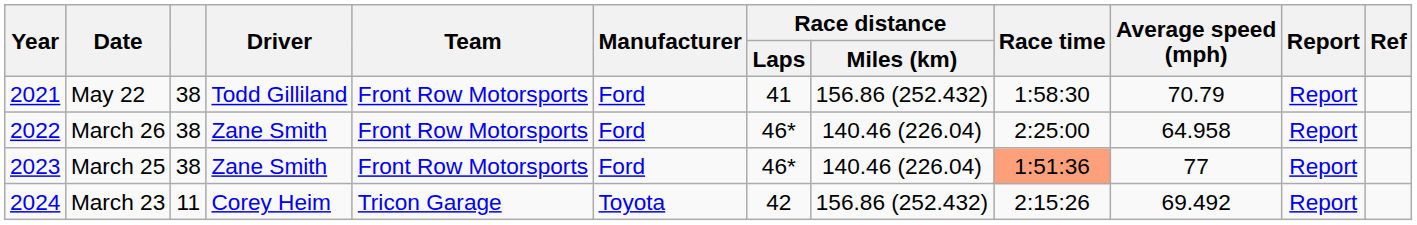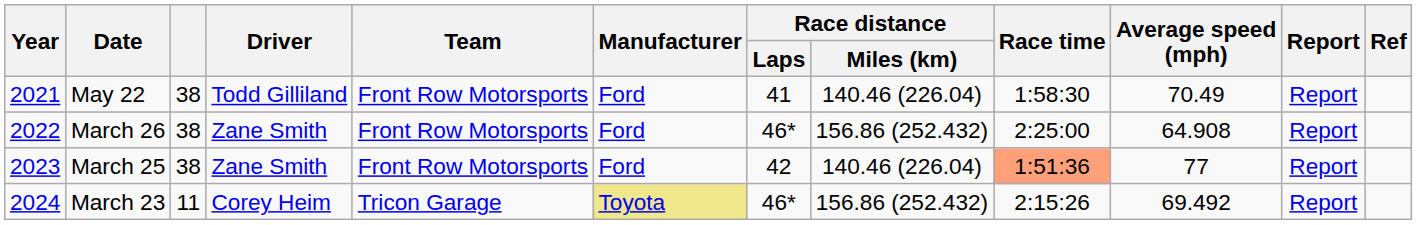 <table class="wikitable" style="font-size: 95%;">
 <tr>
 <th rowspan=2>Year</th>
 <th rowspan=2>Date</th>
 <th rowspan=2></th>
 <th rowspan=2>Driver</th>
 <th rowspan=2>Team</th>
 <th rowspan=2>Manufacturer</th>
 <th colspan=2>Race distance</th>
 <th rowspan=2>Race time</th>
 <th rowspan=2>Average speed<br>(mph)</th>
 <th rowspan=2>Report</th>
 <th rowspan=2>Ref</th>
 </tr>
 <tr>
 <th>Laps</th>
 <th>Miles (km)</th>
 </tr>
 <tr>
 <td><a href='#'>2021</a></td>
 <td>May 22</td>
 <td align=center>38</td>
 <td><a href='#'>Todd Gilliland</a></td>
 <td><a href='#'>Front Row Motorsports</a></td>
 <td><a href='#'>Ford</a></td>
 <td align=center>41</td>
-<td align=center>156.86 (252.432)</td>
+<td align=center>140.46 (226.04)</td>
 <td align=center>1:58:30</td>
-<td align=center>70.79</td>
+<td align=center>70.49</td>
 <td align=center><a href='#'>Report</a></td>
 <td align=center></td>
 </tr>
 <tr>
 <td><a href='#'>2022</a></td>
 <td>March 26</td>
 <td align=center>38</td>
 <td><a href='#'>Zane Smith</a></td>
 <td><a href='#'>Front Row Motorsports</a></td>
 <td><a href='#'>Ford</a></td>
 <td align=center>46*</td>
-<td align=center>140.46 (226.04)</td>
+<td align=center>156.86 (252.432)</td>
 <td align=center>2:25:00</td>
-<td align=center>64.958</td>
+<td align=center>64.908</td>
 <td align=center><a href='#'>Report</a></td>
 <td align=center></td>
 </tr>
 <tr>
 <td><a href='#'>2023</a></td>
 <td>March 25</td>
 <td align=center>38</td>
 <td><a href='#'>Zane Smith</a></td>
 <td><a href='#'>Front Row Motorsports</a></td>
 <td><a href='#'>Ford</a></td>
-<td align=center>46*</td>
+<td align=center>42</td>
 <td align=center>140.46 (226.04)</td>
 <td align=center style="background: lightsalmon;">1:51:36</td>
 <td align=center>77</td>
 <td align=center><a href='#'>Report</a></td>
 <td align=center></td>
 </tr>
 <tr>
 <td><a href='#'>2024</a></td>
 <td>March 23</td>
 <td align=center>11</td>
 <td><a href='#'>Corey Heim</a></td>
 <td><a href='#'>Tricon Garage</a></td>
-<td><a href='#'>Toyota</a></td>
-<td align=center>42</td>
+<td style="background: khaki;"><a href='#'>Toyota</a></td>
+<td align=center>46*</td>
 <td align=center>156.86 (252.432)</td>
 <td align=center>2:15:26</td>
 <td align=center>69.492</td>
 <td align=center><a href='#'>Report</a></td>
 <td align=center></td>
 </tr>
 </table>
